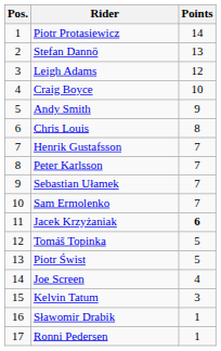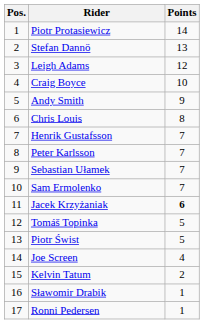 <table class=wikitable style="font-size:93%; text-align:center;">
 <tr>
 <th width=25px>Pos.</th>
 <th width=180px>Rider</th>
 <th width=40px>Points</th>
 </tr>
 <tr>
 <td>1</td>
 <td style="text-align:left;"> <a href='#'>Piotr Protasiewicz</a></td>
 <td>14</td>
 </tr>
 <tr>
 <td>2</td>
 <td style="text-align:left;"> <a href='#'>Stefan Dannö</a></td>
 <td>13</td>
 </tr>
 <tr>
 <td>3</td>
 <td style="text-align:left;"> <a href='#'>Leigh Adams</a></td>
 <td>12</td>
 </tr>
 <tr>
 <td>4</td>
 <td style="text-align:left;"> <a href='#'>Craig Boyce</a></td>
 <td>10</td>
 </tr>
 <tr>
 <td>5</td>
 <td style="text-align:left;"> <a href='#'>Andy Smith</a></td>
 <td>9</td>
 </tr>
 <tr>
 <td>6</td>
 <td style="text-align:left;"> <a href='#'>Chris Louis</a></td>
 <td>8</td>
 </tr>
 <tr>
 <td>7</td>
 <td style="text-align:left;"> <a href='#'>Henrik Gustafsson</a></td>
 <td>7</td>
 </tr>
 <tr>
 <td>8</td>
 <td style="text-align:left;"> <a href='#'>Peter Karlsson</a></td>
 <td>7</td>
 </tr>
 <tr>
 <td>9</td>
 <td style="text-align:left;"> <a href='#'>Sebastian Ułamek</a></td>
 <td>7</td>
 </tr>
 <tr>
 <td>10</td>
 <td style="text-align:left;"> <a href='#'>Sam Ermolenko</a></td>
 <td>7</td>
 </tr>
 <tr>
 <td>11</td>
 <td style="text-align:left;"> <a href='#'>Jacek Krzyżaniak</a></td>
 <td><strong>6</strong></td>
 </tr>
 <tr>
 <td>12</td>
 <td style="text-align:left;"> <a href='#'>Tomáš Topinka </a></td>
 <td>5</td>
 </tr>
 <tr>
 <td>13</td>
 <td style="text-align:left;"> <a href='#'>Piotr Świst</a></td>
 <td>5</td>
 </tr>
 <tr>
 <td>14</td>
 <td style="text-align:left;"> <a href='#'>Joe Screen</a></td>
 <td>4</td>
 </tr>
 <tr>
 <td>15</td>
 <td style="text-align:left;"> <a href='#'>Kelvin Tatum</a></td>
-<td>3</td>
+<td>2</td>
 </tr>
 <tr>
 <td>16</td>
 <td style="text-align:left;"> <a href='#'>Sławomir Drabik</a></td>
 <td>1</td>
 </tr>
 <tr>
 <td>17</td>
 <td style="text-align:left;"> <a href='#'>Ronni Pedersen</a></td>
 <td>1</td>
 </tr>
 </table>
